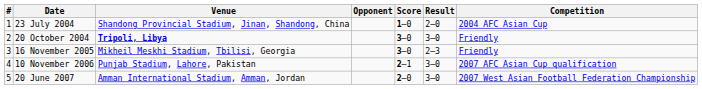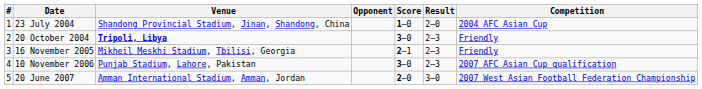 <table class="wikitable">
 <tr>
 <th>#</th>
 <th>Date</th>
 <th>Venue</th>
 <th>Opponent</th>
 <th>Score</th>
 <th>Result</th>
 <th>Competition</th>
 </tr>
 <tr>
 <td>1</td>
 <td>23 July 2004</td>
 <td><a href='#'>Shandong Provincial Stadium</a>, <a href='#'>Jinan</a>, <a href='#'>Shandong</a>, China</td>
 <td></td>
 <td><strong>1</strong>–0</td>
 <td>2–0</td>
 <td><a href='#'>2004 AFC Asian Cup</a></td>
 </tr>
 <tr>
 <td>2</td>
 <td>20 October 2004</td>
 <td><strong><a href='#'>Tripoli, Libya</a></strong></td>
 <td></td>
 <td><strong>3</strong>–0</td>
-<td>3–0</td>
+<td>2–3</td>
 <td><a href='#'>Friendly</a></td>
 </tr>
 <tr>
 <td>3</td>
 <td>16 November 2005</td>
 <td><a href='#'>Mikheil Meskhi Stadium</a>, <a href='#'>Tbilisi</a>, Georgia</td>
 <td></td>
-<td><strong>3</strong>–0</td>
+<td><strong>2</strong>–1</td>
 <td>2–3</td>
 <td><a href='#'>Friendly</a></td>
 </tr>
 <tr>
 <td>4</td>
 <td>10 November 2006</td>
 <td><a href='#'>Punjab Stadium</a>, <a href='#'>Lahore</a>, Pakistan</td>
 <td></td>
-<td><strong>2</strong>–1</td>
-<td>3–0</td>
+<td><strong>3</strong>–0</td>
+<td>2–3</td>
 <td><a href='#'>2007 AFC Asian Cup qualification</a></td>
 </tr>
 <tr>
 <td>5</td>
 <td>20 June 2007</td>
 <td><a href='#'>Amman International Stadium</a>, <a href='#'>Amman</a>, Jordan</td>
 <td></td>
 <td><strong>2</strong>–0</td>
 <td>3–0</td>
 <td><a href='#'>2007 West Asian Football Federation Championship</a></td>
 </tr>
 </table>
